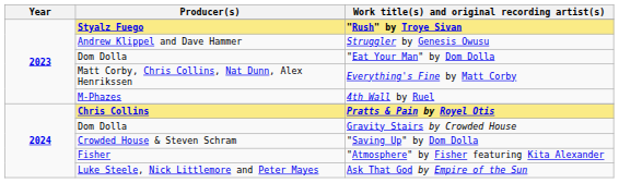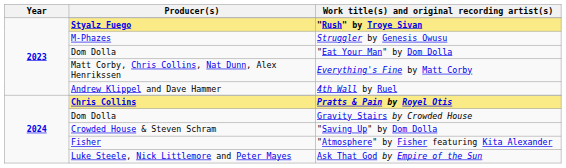 <table class="sortable wikitable">
 <tr>
 <th width="5%">Year</th>
 <th width="19%">Producer(s)</th>
 <th width="19%">Work title(s) and original recording artist(s)</th>
 </tr>
 <tr>
 <td rowspan="6" align="center"><strong><a href='#'>2023</a></strong><br></td>
 </tr>
 <tr style="background:#FAEB86">
 <td><strong><a href='#'>Styalz Fuego</a></strong></td>
 <td><strong>"<a href='#'>Rush</a>" by <a href='#'>Troye Sivan</a></strong></td>
 </tr>
 <tr>
-<td><a href='#'>Andrew Klippel</a> and Dave Hammer</td>
+<td><a href='#'>M-Phazes</a></td>
 <td><em><a href='#'>Struggler</a></em> by <a href='#'>Genesis Owusu</a></td>
 </tr>
 <tr>
 <td>Dom Dolla</td>
 <td>"<a href='#'>Eat Your Man</a>" by <a href='#'>Dom Dolla</a></td>
 </tr>
 <tr>
 <td>Matt Corby, <a href='#'>Chris Collins</a>, <a href='#'>Nat Dunn</a>, Alex Henrikssen</td>
 <td><em><a href='#'>Everything's Fine</a></em> by <a href='#'>Matt Corby</a></td>
 </tr>
 <tr>
-<td><a href='#'>M-Phazes</a></td>
+<td><a href='#'>Andrew Klippel</a> and Dave Hammer</td>
 <td><em><a href='#'>4th Wall</a></em> by <a href='#'>Ruel</a></td>
 </tr>
 <tr>
 <td rowspan="6" align="center"><strong><a href='#'>2024</a></strong><br></td>
 </tr>
 <tr style="background:#FAEB86">
 <td><strong><a href='#'>Chris Collins</a></strong></td>
 <td><strong><em><a href='#'>Pratts & Pain</a><em> by <a href='#'>Royel Otis</a><strong></td>
 </tr>
 <tr>
 <td>Dom Dolla</td>
 <td></em><a href='#'>Gravity Stairs</a><em> by Crowded House</td>
 </tr>
 <tr>
 <td><a href='#'>Crowded House</a> & Steven Schram</td>
 <td>"<a href='#'>Saving Up</a>" by <a href='#'>Dom Dolla</a></td>
 </tr>
 <tr>
 <td><a href='#'>Fisher</a></td>
 <td>"<a href='#'>Atmosphere</a>" by <a href='#'>Fisher</a> featuring <a href='#'>Kita Alexander</a></td>
 </tr>
 <tr>
 <td><a href='#'>Luke Steele</a>, <a href='#'>Nick Littlemore</a> and <a href='#'>Peter Mayes</a></td>
 <td></em><a href='#'>Ask That God</a><em> by <a href='#'>Empire of the Sun</a></td>
 </tr>
 </table>
